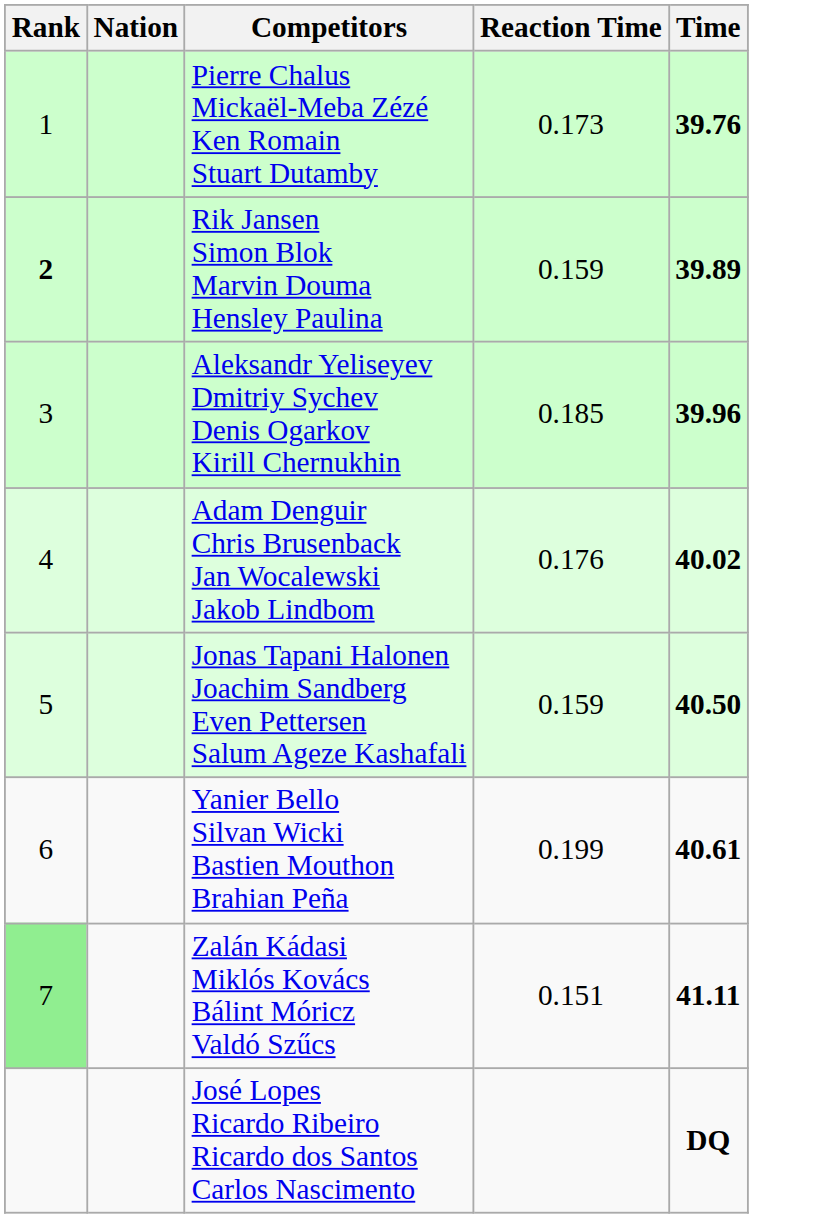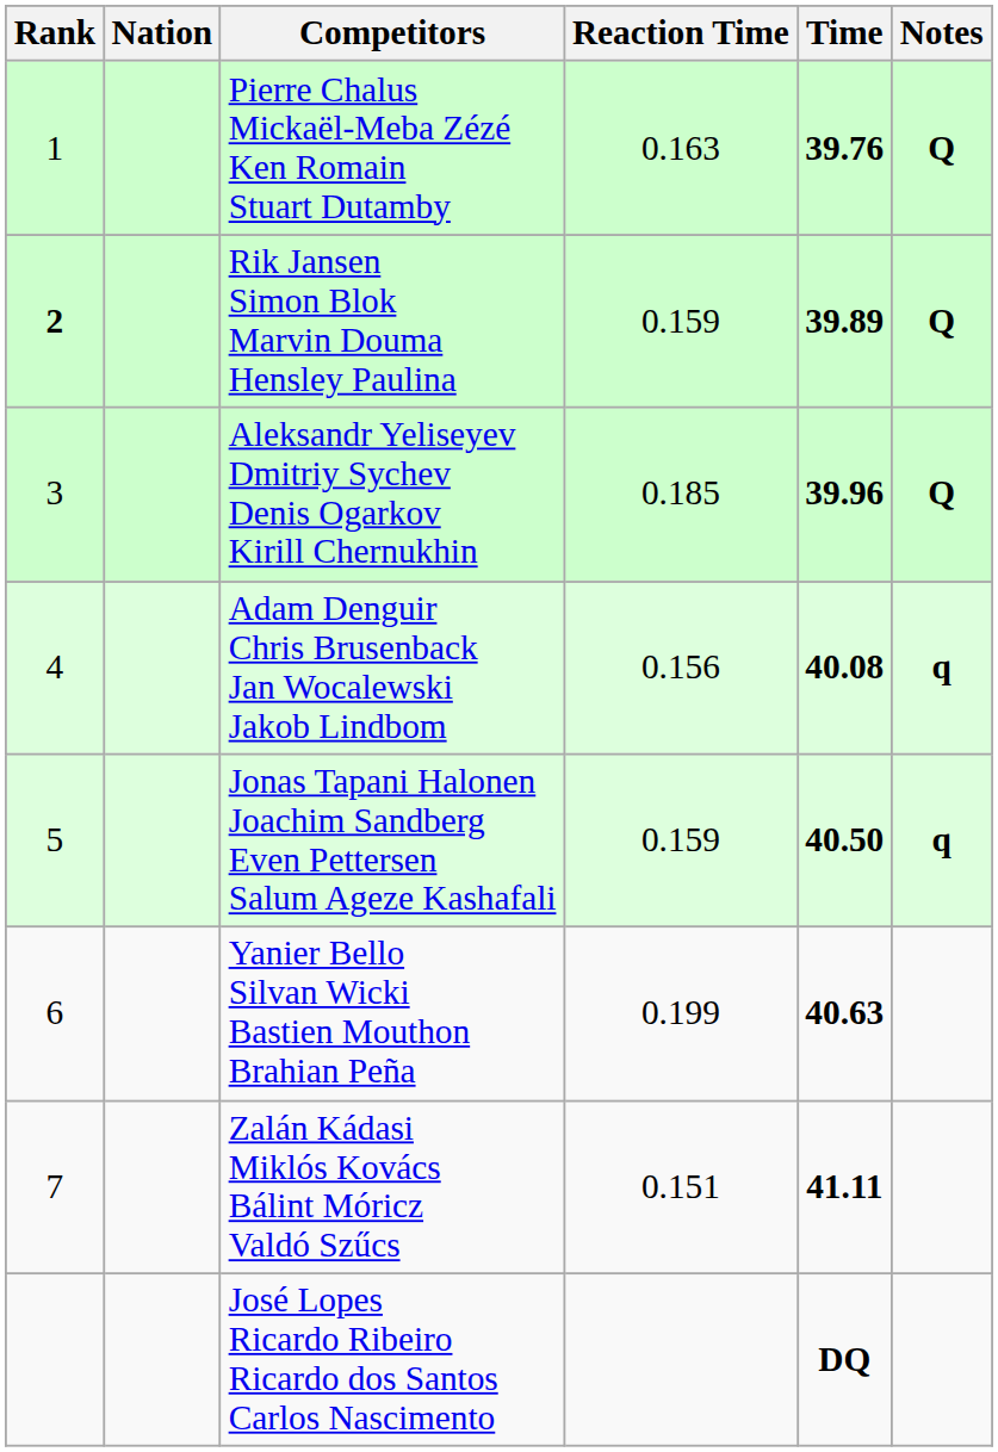 <table class="wikitable sortable" style="text-align:center">
 <tr>
 <th>Rank</th>
 <th>Nation</th>
 <th>Competitors</th>
 <th>Reaction Time</th>
 <th>Time</th>
+<th>Notes</th>
 </tr>
 <tr bgcolor=ccffcc>
 <td>1</td>
 <td align=left></td>
 <td align=left><a href='#'>Pierre Chalus</a><br><a href='#'>Mickaël-Meba Zézé</a><br><a href='#'>Ken Romain</a><br><a href='#'>Stuart Dutamby</a><br></td>
-<td>0.173</td>
+<td>0.163</td>
 <td><strong>39.76</strong></td>
+<td><strong>Q</strong></td>
 </tr>
 <tr bgcolor=ccffcc>
 <td><strong>2</strong></td>
 <td align=left></td>
 <td align=left><a href='#'>Rik Jansen</a><br><a href='#'>Simon Blok</a><br><a href='#'>Marvin Douma</a><br><a href='#'>Hensley Paulina</a><br></td>
 <td>0.159</td>
 <td><strong>39.89</strong></td>
+<td><strong>Q</strong></td>
 </tr>
 <tr bgcolor=ccffcc>
 <td>3</td>
 <td align=left></td>
 <td align=left><a href='#'>Aleksandr Yeliseyev</a><br><a href='#'>Dmitriy Sychev</a><br><a href='#'>Denis Ogarkov</a><br><a href='#'>Kirill Chernukhin</a><br></td>
 <td>0.185</td>
 <td><strong>39.96</strong></td>
+<td><strong>Q</strong></td>
 </tr>
 <tr bgcolor=ddffdd>
 <td>4</td>
 <td align=left></td>
 <td align=left><a href='#'>Adam Denguir</a><br><a href='#'>Chris Brusenback</a><br><a href='#'>Jan Wocalewski</a><br><a href='#'>Jakob Lindbom</a><br></td>
-<td>0.176</td>
-<td><strong>40.02</strong></td>
+<td>0.156</td>
+<td><strong>40.08</strong></td>
+<td><strong>q</strong></td>
 </tr>
 <tr bgcolor=ddffdd>
 <td>5</td>
 <td align=left></td>
 <td align=left><a href='#'>Jonas Tapani Halonen</a><br><a href='#'>Joachim Sandberg</a><br><a href='#'>Even Pettersen</a><br><a href='#'>Salum Ageze Kashafali</a><br></td>
 <td>0.159</td>
 <td><strong>40.50</strong></td>
+<td><strong>q</strong></td>
 </tr>
 <tr>
 <td>6</td>
 <td align=left></td>
 <td align=left><a href='#'>Yanier Bello</a><br><a href='#'>Silvan Wicki</a><br><a href='#'>Bastien Mouthon</a><br><a href='#'>Brahian Peña</a><br></td>
 <td>0.199</td>
-<td><strong>40.61</strong></td>
+<td><strong>40.63</strong></td>
+<td></td>
 </tr>
 <tr>
-<td style="background: lightgreen;">7</td>
+<td>7</td>
 <td align=left></td>
 <td align=left><a href='#'>Zalán Kádasi</a><br><a href='#'>Miklós Kovács</a><br><a href='#'>Bálint Móricz</a><br><a href='#'>Valdó Szűcs</a><br></td>
 <td>0.151</td>
 <td><strong>41.11</strong></td>
+<td></td>
 </tr>
 <tr>
 <td></td>
 <td align=left></td>
 <td align=left><a href='#'>José Lopes</a><br><a href='#'>Ricardo Ribeiro</a><br><a href='#'>Ricardo dos Santos</a><br><a href='#'>Carlos Nascimento</a><br></td>
 <td></td>
 <td><strong>DQ</strong></td>
+<td></td>
 </tr>
 </table>
